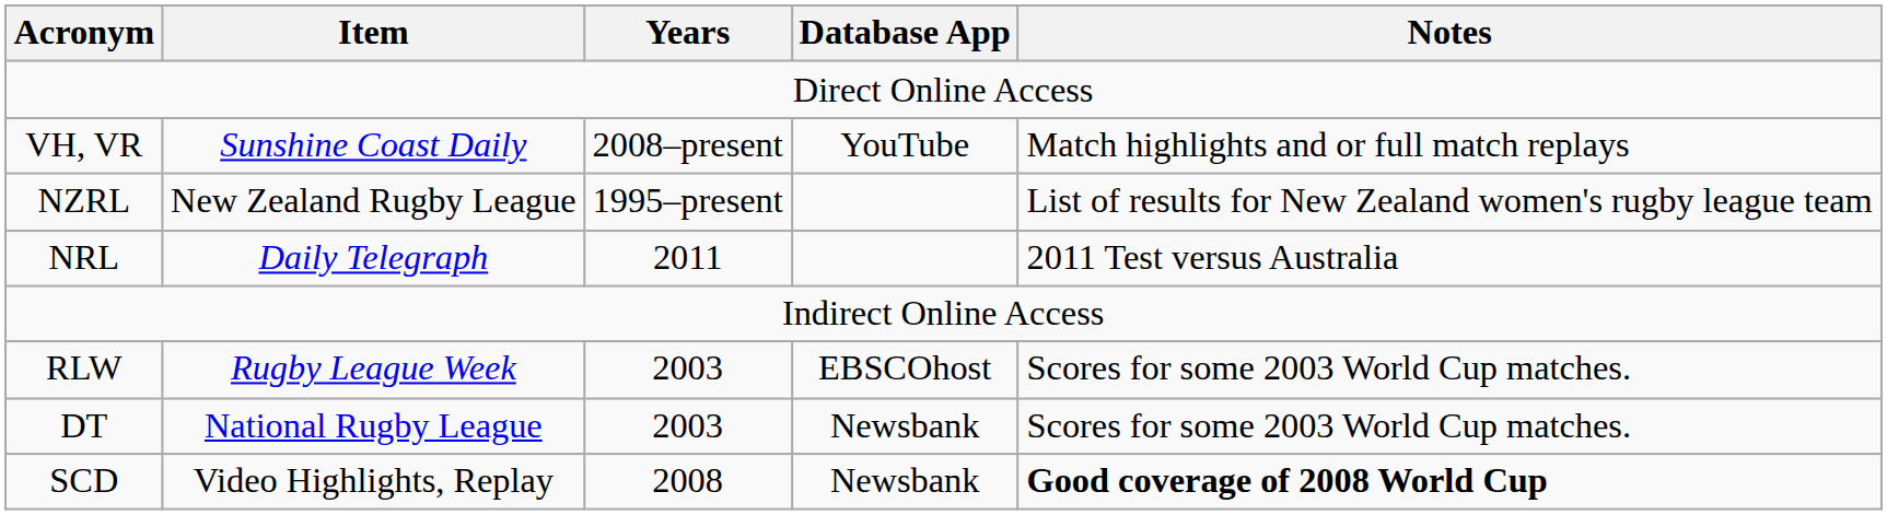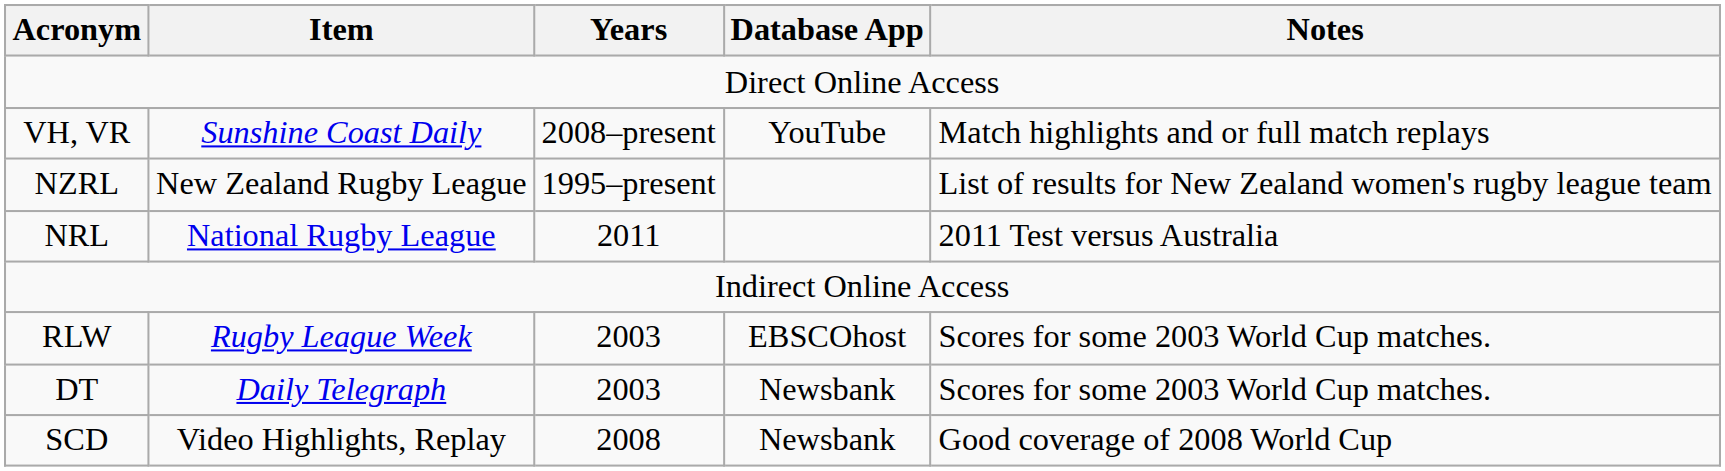 <table class=wikitable style="text-align:center;">
 <tr>
 <th>Acronym</th>
 <th>Item</th>
 <th>Years</th>
 <th>Database App</th>
 <th>Notes</th>
 </tr>
 <tr>
 <td colspan=5 align=center>Direct Online Access</td>
 </tr>
 <tr>
 <td>VH, VR</td>
 <td><em><a href='#'>Sunshine Coast Daily</a></em></td>
 <td>2008–present</td>
 <td>YouTube</td>
 <td align=left>Match highlights and or full match replays</td>
 </tr>
 <tr>
 <td>NZRL</td>
 <td>New Zealand Rugby League</td>
 <td>1995–present</td>
 <td></td>
 <td align=left>List of results for New Zealand women's rugby league team</td>
 </tr>
 <tr>
 <td>NRL</td>
-<td><em><a href='#'>Daily Telegraph</a></em></td>
+<td><a href='#'>National Rugby League</a></td>
 <td>2011</td>
 <td></td>
 <td align=left>2011 Test versus Australia</td>
 </tr>
 <tr>
 <td colspan=5>Indirect Online Access</td>
 </tr>
 <tr>
 <td>RLW</td>
 <td><em><a href='#'>Rugby League Week</a></em></td>
 <td>2003</td>
 <td>EBSCOhost</td>
 <td align=left>Scores for some 2003 World Cup matches.</td>
 </tr>
 <tr>
 <td>DT</td>
-<td><a href='#'>National Rugby League</a></td>
+<td><em><a href='#'>Daily Telegraph</a></em></td>
 <td>2003</td>
 <td>Newsbank</td>
 <td align=left>Scores for some 2003 World Cup matches.</td>
 </tr>
 <tr>
 <td>SCD</td>
 <td>Video Highlights, Replay</td>
 <td>2008</td>
 <td>Newsbank</td>
-<td align=left><strong>Good coverage of 2008 World Cup</strong></td>
+<td align=left>Good coverage of 2008 World Cup</td>
 </tr>
 </table>
